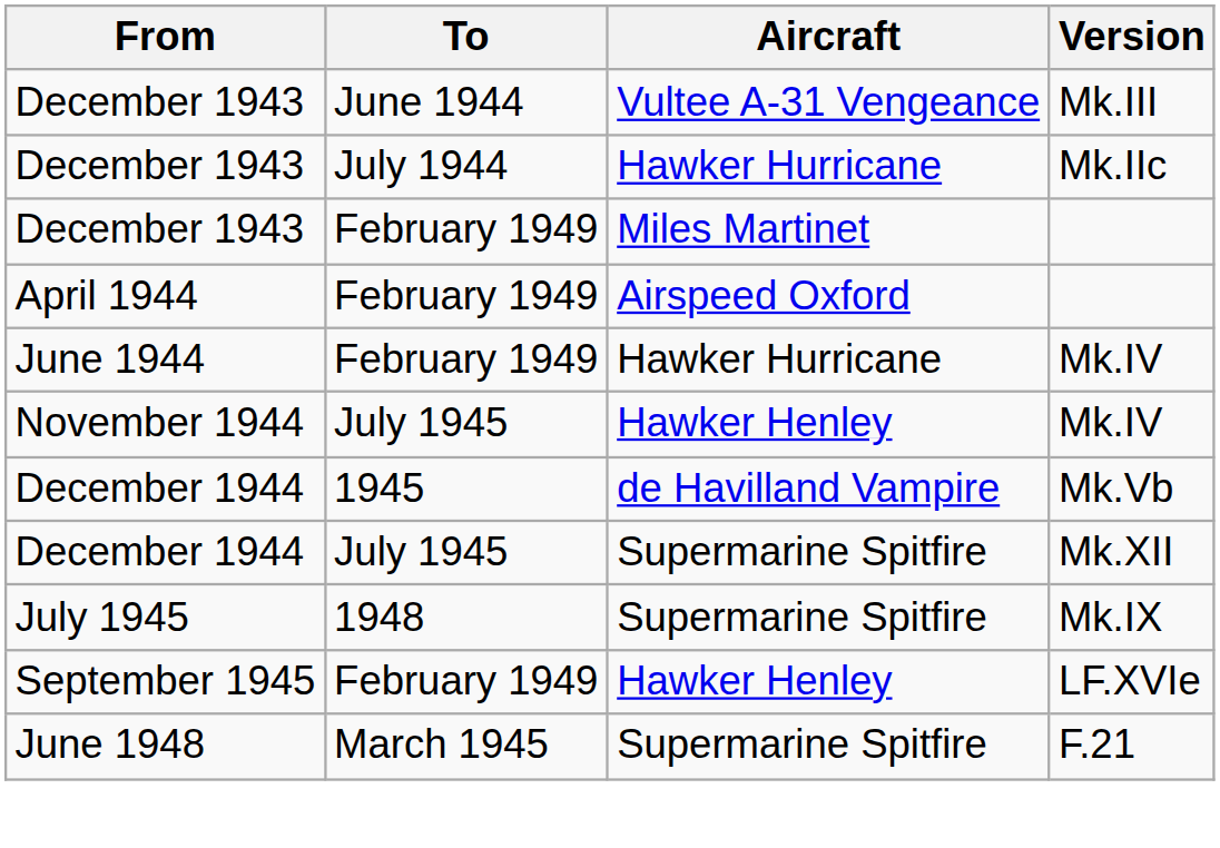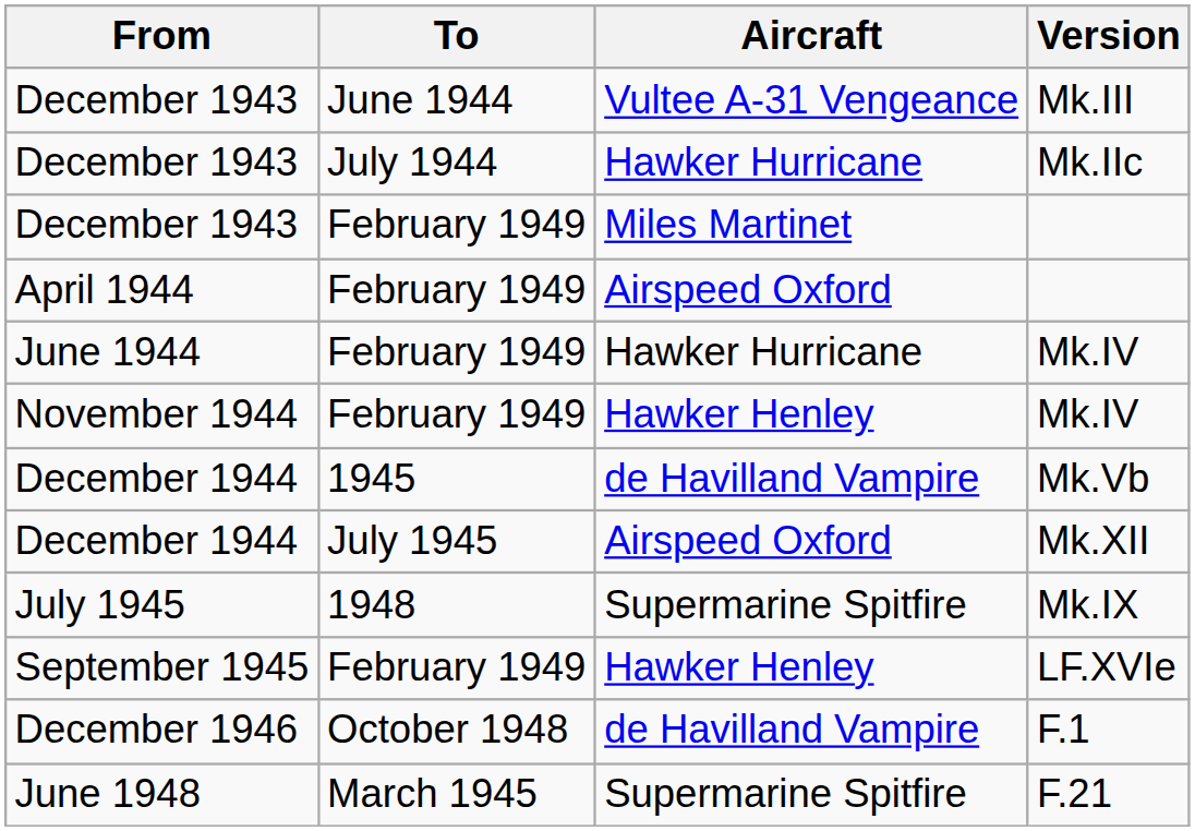 <table class="wikitable">
 <tr>
 <th>From</th>
 <th>To</th>
 <th>Aircraft</th>
 <th>Version</th>
 </tr>
 <tr>
 <td>December 1943</td>
 <td>June 1944</td>
 <td><a href='#'>Vultee A-31 Vengeance</a></td>
 <td>Mk.III</td>
 </tr>
 <tr>
 <td>December 1943</td>
 <td>July 1944</td>
 <td><a href='#'>Hawker Hurricane</a></td>
 <td>Mk.IIc</td>
 </tr>
 <tr>
 <td>December 1943</td>
 <td>February 1949</td>
 <td><a href='#'>Miles Martinet</a></td>
 <td></td>
 </tr>
 <tr>
 <td>April 1944</td>
 <td>February 1949</td>
 <td><a href='#'>Airspeed Oxford</a></td>
 <td></td>
 </tr>
 <tr>
 <td>June 1944</td>
 <td>February 1949</td>
 <td>Hawker Hurricane</td>
 <td>Mk.IV</td>
 </tr>
 <tr>
 <td>November 1944</td>
-<td>July 1945</td>
+<td>February 1949</td>
 <td><a href='#'>Hawker Henley</a></td>
 <td>Mk.IV</td>
 </tr>
 <tr>
 <td>December 1944</td>
 <td>1945</td>
 <td><a href='#'>de Havilland Vampire</a></td>
 <td>Mk.Vb</td>
 </tr>
 <tr>
 <td>December 1944</td>
 <td>July 1945</td>
-<td>Supermarine Spitfire</td>
+<td><a href='#'>Airspeed Oxford</a></td>
 <td>Mk.XII</td>
 </tr>
 <tr>
 <td>July 1945</td>
 <td>1948</td>
 <td>Supermarine Spitfire</td>
 <td>Mk.IX</td>
 </tr>
 <tr>
 <td>September 1945</td>
 <td>February 1949</td>
 <td><a href='#'>Hawker Henley</a></td>
 <td>LF.XVIe</td>
 </tr>
 <tr>
+<td>December 1946</td>
+<td>October 1948</td>
+<td><a href='#'>de Havilland Vampire</a></td>
+<td>F.1</td>
+</tr>
+<tr>
 <td>June 1948</td>
 <td>March 1945</td>
 <td>Supermarine Spitfire</td>
 <td>F.21</td>
 </tr>
 </table>
